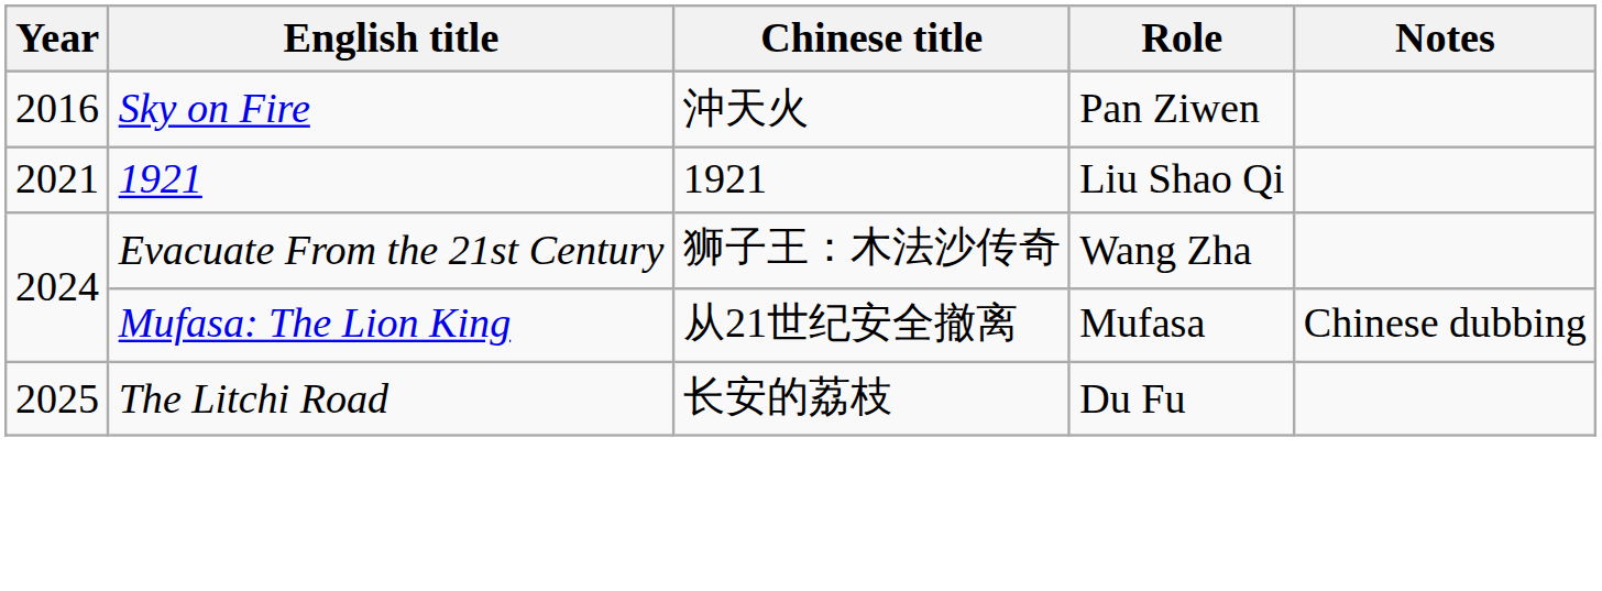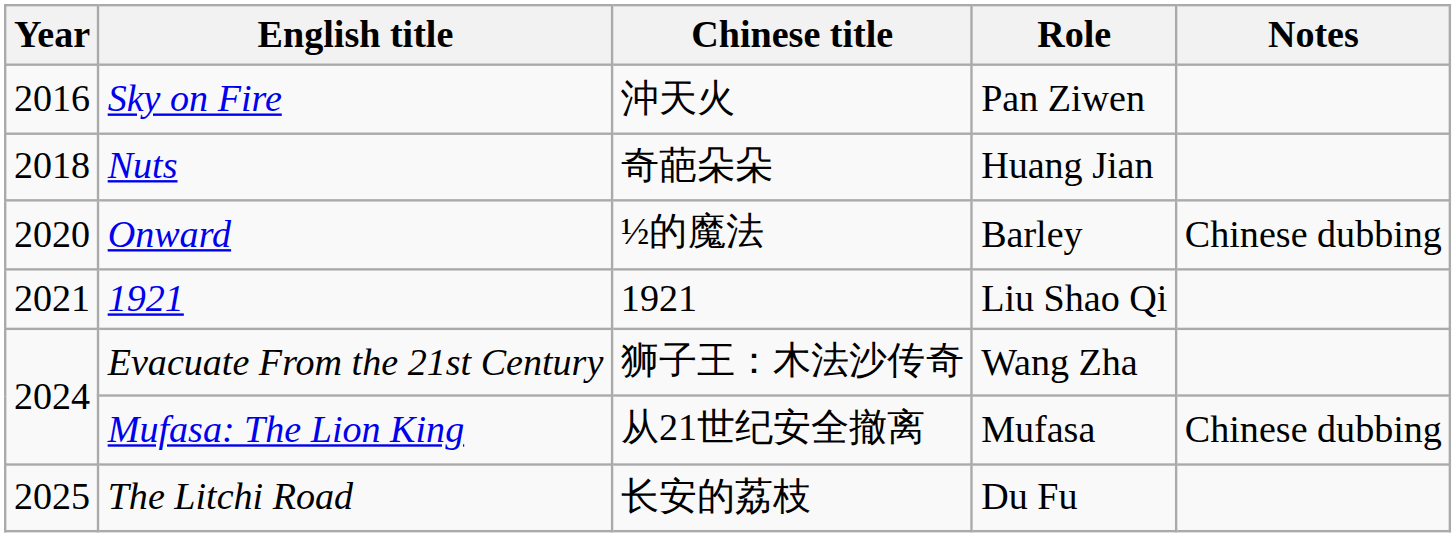 <table class="wikitable">
 <tr>
 <th>Year</th>
 <th>English title</th>
 <th>Chinese title</th>
 <th>Role</th>
 <th>Notes</th>
 </tr>
 <tr>
 <td>2016</td>
 <td><em><a href='#'>Sky on Fire</a></em></td>
 <td>沖天火</td>
 <td>Pan Ziwen</td>
 <td></td>
+</tr>
+<tr>
+<td>2018</td>
+<td><em><a href='#'>Nuts</a></em></td>
+<td>奇葩朵朵</td>
+<td>Huang Jian</td>
+<td></td>
+</tr>
+<tr>
+<td>2020</td>
+<td><em><a href='#'>Onward</a></em></td>
+<td>½的魔法</td>
+<td>Barley</td>
+<td>Chinese dubbing</td>
 </tr>
 <tr>
 <td>2021</td>
 <td><em><a href='#'>1921</a></em></td>
 <td>1921</td>
 <td>Liu Shao Qi</td>
 <td></td>
 </tr>
 <tr>
 <td rowspan=2>2024</td>
 <td><em>Evacuate From the 21st Century</em></td>
 <td>狮子王：木法沙传奇</td>
 <td>Wang Zha</td>
 <td></td>
 </tr>
 <tr>
 <td><em><a href='#'>Mufasa: The Lion King</a></em></td>
 <td>从21世纪安全撤离</td>
 <td>Mufasa</td>
 <td>Chinese dubbing</td>
 </tr>
 <tr>
 <td>2025</td>
 <td><em>The Litchi Road</em></td>
 <td>长安的荔枝</td>
 <td>Du Fu</td>
 </tr>
 </table>
